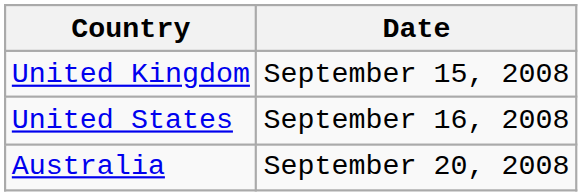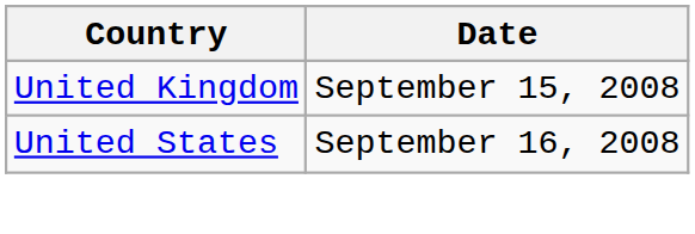 <table class="wikitable">
 <tr>
 <th>Country</th>
 <th>Date</th>
 </tr>
 <tr>
 <td><a href='#'>United Kingdom</a></td>
 <td>September 15, 2008</td>
 </tr>
 <tr>
 <td><a href='#'>United States</a></td>
 <td>September 16, 2008</td>
 </tr>
-<tr>
-<td><a href='#'>Australia</a></td>
-<td>September 20, 2008</td>
-</tr>
 </table>
